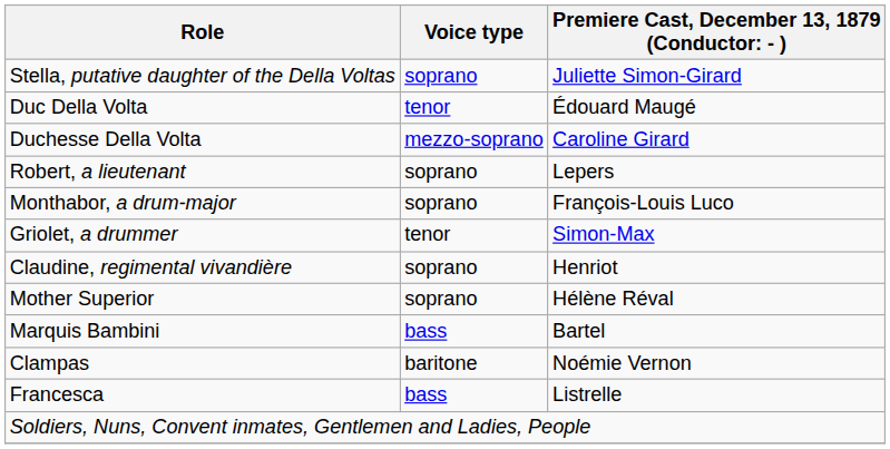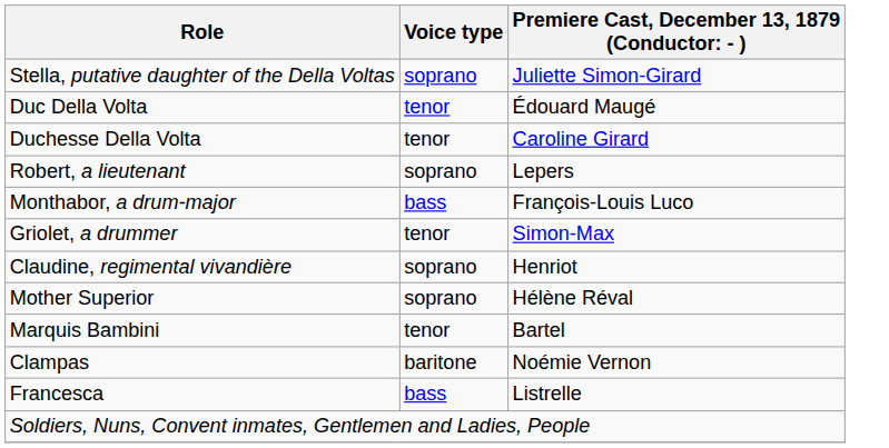 <table class="wikitable">
 <tr>
 <th>Role</th>
 <th>Voice type</th>
 <th>Premiere Cast, December 13, 1879<br>(Conductor: - )</th>
 </tr>
 <tr>
 <td>Stella, <em>putative daughter of the Della Voltas</em></td>
 <td><a href='#'>soprano</a></td>
 <td><a href='#'>Juliette Simon-Girard</a></td>
 </tr>
 <tr>
 <td>Duc Della Volta</td>
 <td><a href='#'>tenor</a></td>
 <td>Édouard Maugé</td>
 </tr>
 <tr>
 <td>Duchesse Della Volta</td>
-<td><a href='#'>mezzo-soprano</a></td>
+<td>tenor</td>
 <td><a href='#'>Caroline Girard</a></td>
 </tr>
 <tr>
 <td>Robert, <em>a lieutenant</em></td>
 <td>soprano</td>
 <td>Lepers</td>
 </tr>
 <tr>
 <td>Monthabor, <em>a drum-major</em></td>
-<td>soprano</td>
+<td><a href='#'>bass</a></td>
 <td>François-Louis Luco</td>
 </tr>
 <tr>
 <td>Griolet, <em>a drummer</em></td>
 <td>tenor</td>
 <td><a href='#'>Simon-Max</a></td>
 </tr>
 <tr>
 <td>Claudine, <em>regimental vivandière</em></td>
 <td>soprano</td>
 <td>Henriot</td>
 </tr>
 <tr>
 <td>Mother Superior</td>
 <td>soprano</td>
 <td>Hélène Réval</td>
 </tr>
 <tr>
 <td>Marquis Bambini</td>
-<td><a href='#'>bass</a></td>
+<td>tenor</td>
 <td>Bartel</td>
 </tr>
 <tr>
 <td>Clampas</td>
 <td>baritone</td>
 <td>Noémie Vernon</td>
 </tr>
 <tr>
 <td>Francesca</td>
 <td><a href='#'>bass</a></td>
 <td>Listrelle</td>
 </tr>
 <tr>
 <td colspan="3"><em> Soldiers, Nuns, Convent inmates, Gentlemen and Ladies, People </em></td>
 </tr>
 <tr>
 </tr>
 </table>
